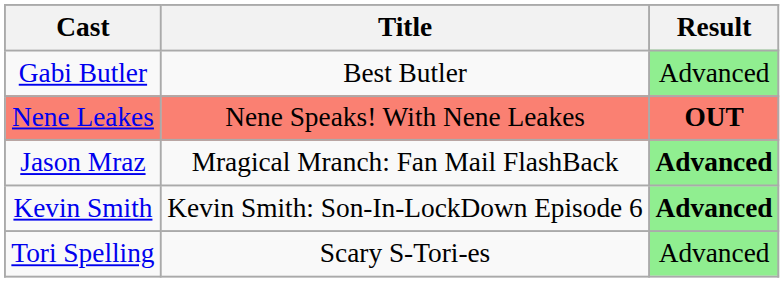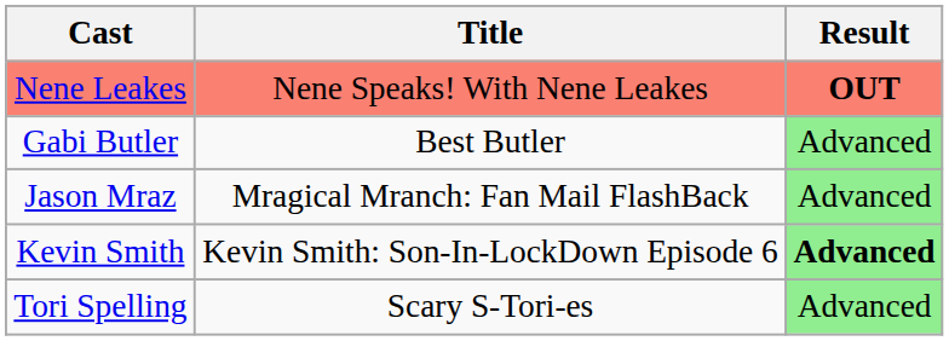 <table class="wikitable" style="font-size:90%;">
 <tr>
 <th>Cast</th>
 <th>Title</th>
 <th>Result</th>
-</tr>
-<tr align="center">
-<td><a href='#'>Gabi Butler</a></td>
-<td>Best Butler</td>
-<td style="background:lightgreen;">Advanced</td>
 </tr>
 <tr align="center" style="background:salmon;">
 <td><a href='#'>Nene Leakes</a></td>
 <td>Nene Speaks! With Nene Leakes</td>
 <td><strong>OUT</strong></td>
 </tr>
 <tr align="center">
+<td><a href='#'>Gabi Butler</a></td>
+<td>Best Butler</td>
+<td style="background:lightgreen;">Advanced</td>
+</tr>
+<tr align="center">
 <td><a href='#'>Jason Mraz</a></td>
 <td>Mragical Mranch: Fan Mail FlashBack</td>
-<td style="background:lightgreen;"><strong>Advanced</strong></td>
+<td style="background:lightgreen;">Advanced</td>
 </tr>
 <tr align="center">
 <td><a href='#'>Kevin Smith</a></td>
 <td>Kevin Smith: Son-In-LockDown Episode 6</td>
 <td style="background:lightgreen;"><strong>Advanced</strong></td>
 </tr>
 <tr align="center">
 <td><a href='#'>Tori Spelling</a></td>
 <td>Scary S-Tori-es</td>
 <td style="background:lightgreen;">Advanced</td>
 </tr>
 </table>
